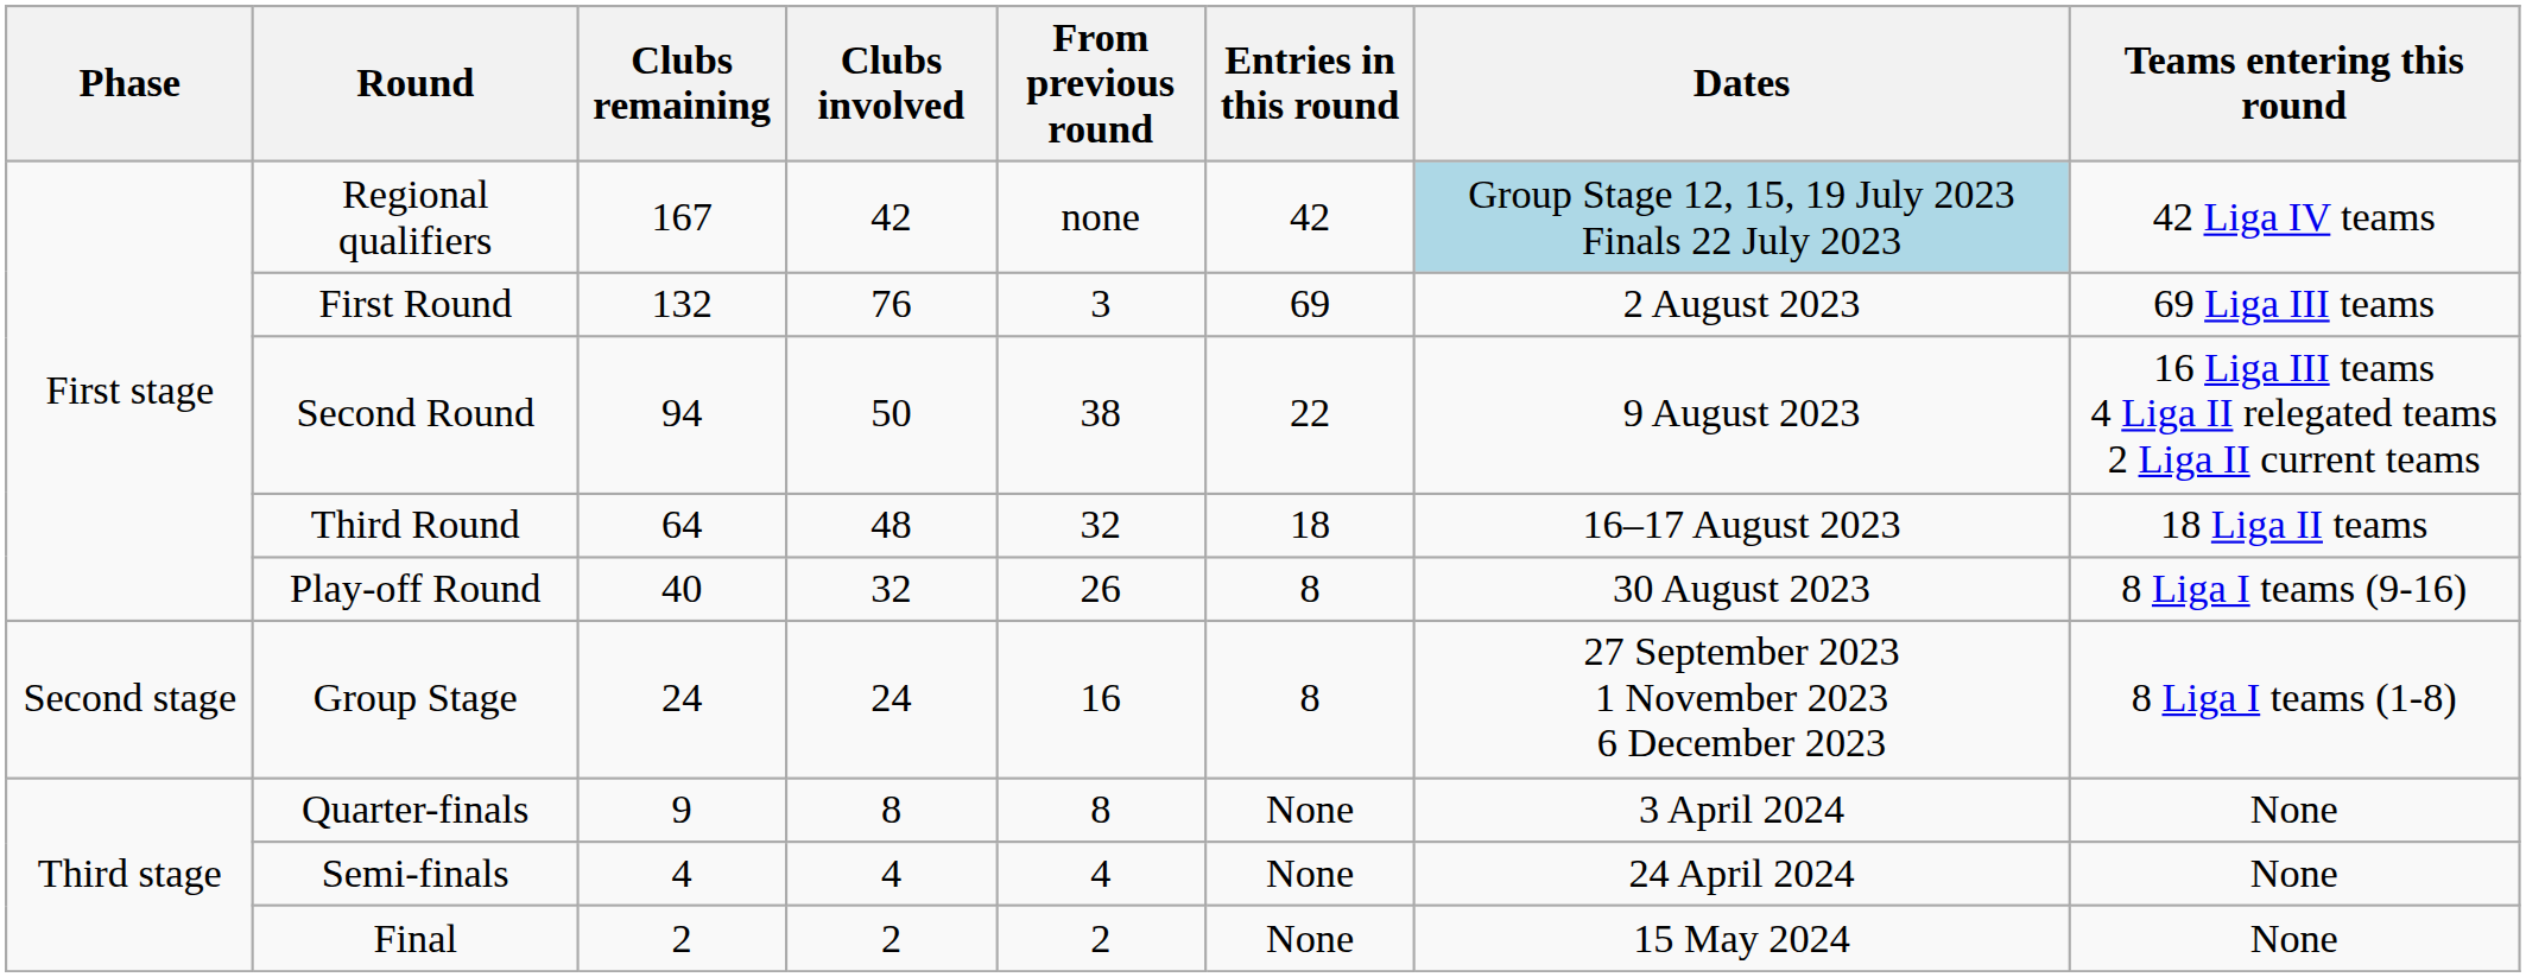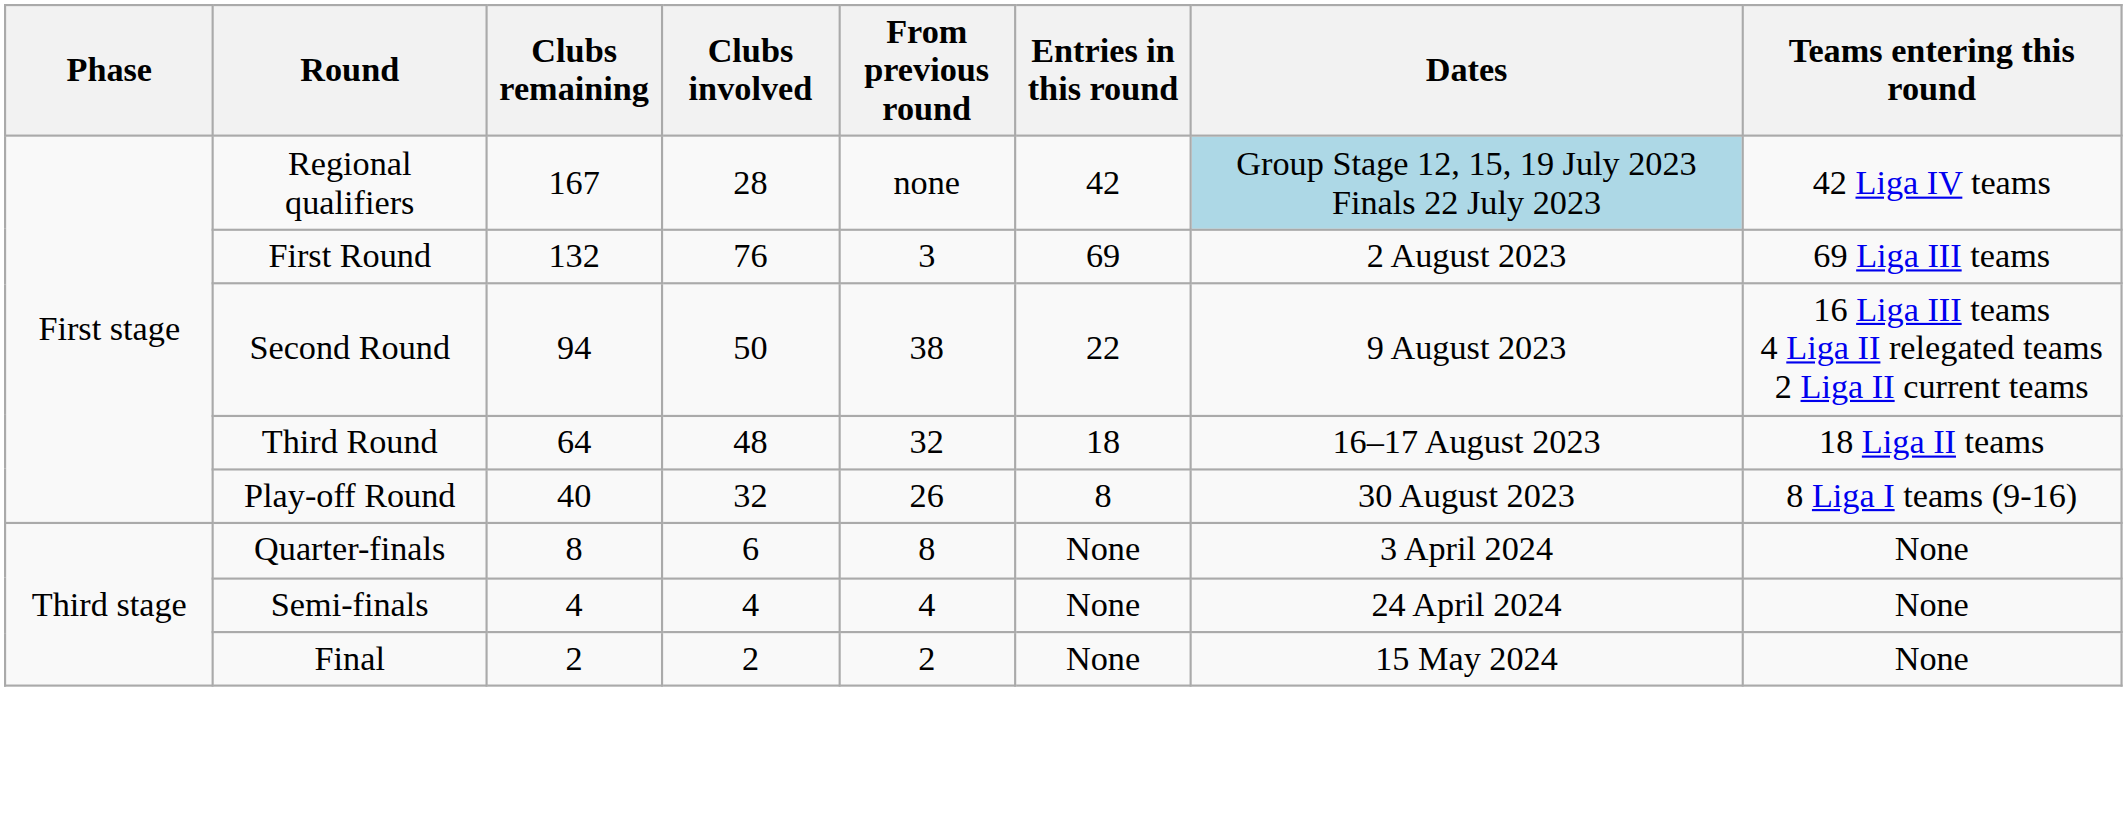 <table class="wikitable" style="text-align: center; font-size: 100%;">
 <tr>
 <th width="90px">Phase</th>
 <th width="120px">Round</th>
 <th width="75px">Clubs remaining</th>
 <th width="75px">Clubs involved</th>
 <th width="75px">From previous round</th>
 <th width="75px">Entries in this round</th>
 <th width="250px">Dates</th>
 <th width="170px">Teams entering this round</th>
 </tr>
 <tr>
 <td rowspan=5 align=center>First stage</td>
 <td align=center>Regional qualifiers</td>
 <td align=center>167</td>
-<td align=center>42</td>
+<td align=center>28</td>
 <td align=center>none</td>
 <td align=center>42</td>
 <td align=center style="background: lightblue;">Group Stage 12, 15, 19 July 2023<br>Finals 22 July 2023</td>
 <td align=center>42 <a href='#'>Liga IV</a> teams</td>
 </tr>
 <tr>
 <td align=center>First Round</td>
 <td align=center>132</td>
 <td align=center>76</td>
 <td align=center>3</td>
 <td align=center>69</td>
 <td align=center>2 August 2023</td>
 <td align=center>69 <a href='#'>Liga III</a> teams</td>
 </tr>
 <tr>
 <td align=center>Second Round</td>
 <td align=center>94</td>
 <td align=center>50</td>
 <td align=center>38</td>
 <td align=center>22</td>
 <td align=center>9 August 2023</td>
 <td align=center>16 <a href='#'>Liga III</a> teams<br>4 <a href='#'>Liga II</a> relegated teams<br>2 <a href='#'>Liga II</a> current teams</td>
 </tr>
 <tr>
 <td align=center>Third Round</td>
 <td align=center>64</td>
 <td align=center>48</td>
 <td align=center>32</td>
 <td align=center>18</td>
 <td align=center>16–17 August 2023</td>
 <td align=center>18 <a href='#'>Liga II</a> teams</td>
 </tr>
 <tr>
 <td align=center>Play-off Round</td>
 <td align=center>40</td>
 <td align=center>32</td>
 <td align=center>26</td>
 <td align=center>8</td>
 <td align=center>30 August 2023</td>
 <td align=center>8 <a href='#'>Liga I</a> teams (9-16)</td>
 </tr>
 <tr>
-<td align=center>Second stage</td>
-<td align=center>Group Stage</td>
-<td align=center>24</td>
-<td align=center>24</td>
-<td align=center>16</td>
-<td align=center>8</td>
-<td align=center>27 September 2023<br>1 November 2023<br>6 December 2023</td>
-<td align=center>8 <a href='#'>Liga I</a> teams (1-8)</td>
-</tr>
-<tr>
 <td rowspan=3 align=center>Third stage</td>
 <td align=center>Quarter-finals</td>
-<td align=center>9</td>
 <td align=center>8</td>
+<td align=center>6</td>
 <td align=center>8</td>
 <td align=center>None</td>
 <td align=center>3 April 2024</td>
 <td align=center>None</td>
 </tr>
 <tr>
 <td align=center>Semi-finals</td>
 <td align=center>4</td>
 <td align=center>4</td>
 <td align=center>4</td>
 <td align=center>None</td>
 <td align=center>24 April 2024</td>
 <td align=center>None</td>
 </tr>
 <tr>
 <td align=center>Final</td>
 <td align=center>2</td>
 <td align=center>2</td>
 <td align=center>2</td>
 <td align=center>None</td>
 <td align=center>15 May 2024</td>
 <td align=center>None</td>
 </tr>
 </table>
